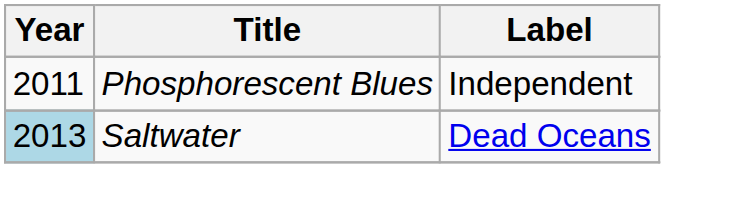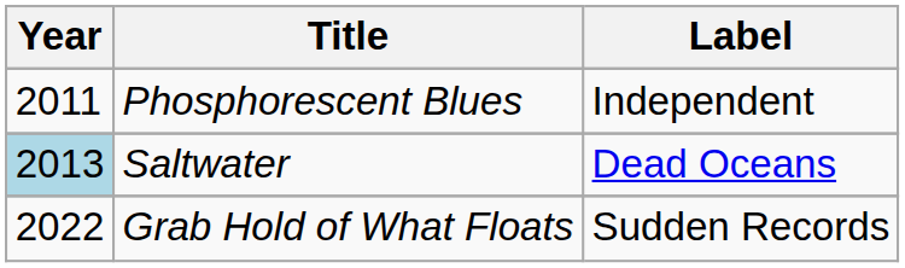 <table class="wikitable">
 <tr>
 <th>Year</th>
 <th>Title</th>
 <th>Label</th>
 </tr>
 <tr>
 </tr>
 <tr>
 <td>2011</td>
 <td><em>Phosphorescent Blues</em></td>
 <td>Independent</td>
 </tr>
 <tr>
 </tr>
 <tr>
 <td style="background: lightblue;">2013</td>
 <td><em>Saltwater</em></td>
 <td><a href='#'>Dead Oceans</a></td>
 </tr>
 <tr>
 </tr>
+<tr>
+<td>2022</td>
+<td><em>Grab Hold of What Floats</em></td>
+<td>Sudden Records</td>
+</tr>
 </table>
